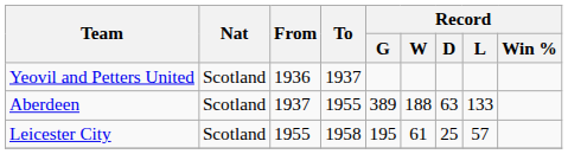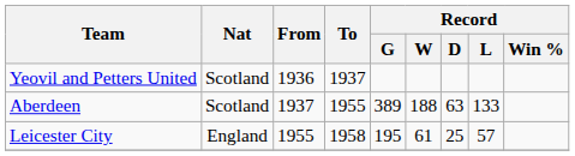 <table class="wikitable" style="text-align: center">
 <tr>
 <th rowspan="2">Team</th>
 <th rowspan="2">Nat</th>
 <th rowspan="2">From</th>
 <th rowspan="2">To</th>
 <th colspan="5">Record</th>
 </tr>
 <tr>
 <th>G</th>
 <th>W</th>
 <th>D</th>
 <th>L</th>
 <th>Win %</th>
 </tr>
 <tr>
 <td align=left><a href='#'>Yeovil and Petters United</a></td>
 <td>Scotland</td>
 <td align=left>1936</td>
 <td align=left>1937</td>
 <td></td>
 <td></td>
 <td></td>
 <td></td>
 <td></td>
 </tr>
 <tr>
 <td align=left><a href='#'>Aberdeen</a></td>
 <td>Scotland</td>
 <td align=left>1937</td>
 <td align=left>1955</td>
 <td>389</td>
 <td>188</td>
 <td>63</td>
 <td>133</td>
 <td></td>
 </tr>
 <tr>
 <td align=left><a href='#'>Leicester City</a></td>
-<td>Scotland</td>
+<td>England</td>
 <td align=left>1955</td>
 <td align=left>1958</td>
 <td>195</td>
 <td>61</td>
 <td>25</td>
 <td>57</td>
 <td></td>
 </tr>
 <tr>
 </tr>
 </table>
